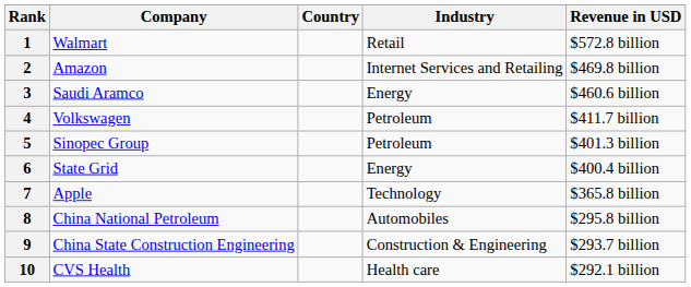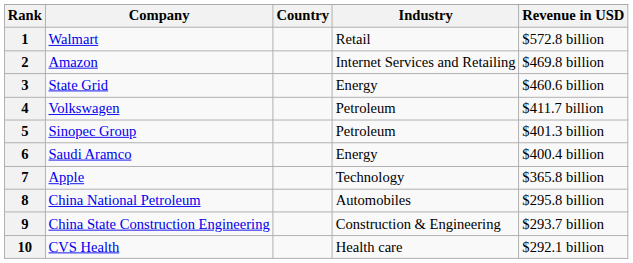 <table class="wikitable sortable plainrowheaders">
 <tr>
 </tr>
 <tr>
 <th scope="col">Rank</th>
 <th scope="col">Company</th>
 <th scope="col">Country</th>
 <th scope="col">Industry</th>
 <th scope="col">Revenue in USD</th>
 </tr>
 <tr>
 <th scope="row">1</th>
 <td><a href='#'>Walmart</a></td>
 <td></td>
 <td>Retail</td>
 <td>$572.8 billion</td>
 </tr>
 <tr>
 <th scope="row">2</th>
 <td><a href='#'>Amazon</a></td>
 <td></td>
 <td>Internet Services and Retailing</td>
 <td>$469.8 billion</td>
 </tr>
 <tr>
 <th scope="row">3</th>
-<td><a href='#'>Saudi Aramco</a></td>
+<td><a href='#'>State Grid</a></td>
 <td></td>
 <td>Energy</td>
 <td>$460.6 billion</td>
 </tr>
 <tr>
 <th scope="row">4</th>
 <td><a href='#'>Volkswagen</a></td>
 <td></td>
 <td>Petroleum</td>
 <td>$411.7 billion</td>
 </tr>
 <tr>
 <th scope="row">5</th>
 <td><a href='#'>Sinopec Group</a></td>
 <td></td>
 <td>Petroleum</td>
 <td>$401.3 billion</td>
 </tr>
 <tr>
 <th scope="row">6</th>
-<td><a href='#'>State Grid</a></td>
+<td><a href='#'>Saudi Aramco</a></td>
 <td></td>
 <td>Energy</td>
 <td>$400.4 billion</td>
 </tr>
 <tr>
 <th scope="row">7</th>
 <td><a href='#'>Apple</a></td>
 <td></td>
 <td>Technology</td>
 <td>$365.8 billion</td>
 </tr>
 <tr>
 <th scope="row">8</th>
 <td><a href='#'>China National Petroleum</a></td>
 <td></td>
 <td>Automobiles</td>
 <td>$295.8 billion</td>
 </tr>
 <tr>
 <th scope="row">9</th>
 <td><a href='#'>China State Construction Engineering</a></td>
 <td></td>
 <td>Construction & Engineering</td>
 <td>$293.7 billion</td>
 </tr>
 <tr>
 <th scope="row">10</th>
 <td><a href='#'>CVS Health</a></td>
 <td></td>
 <td>Health care</td>
 <td>$292.1 billion</td>
 </tr>
 </table>
